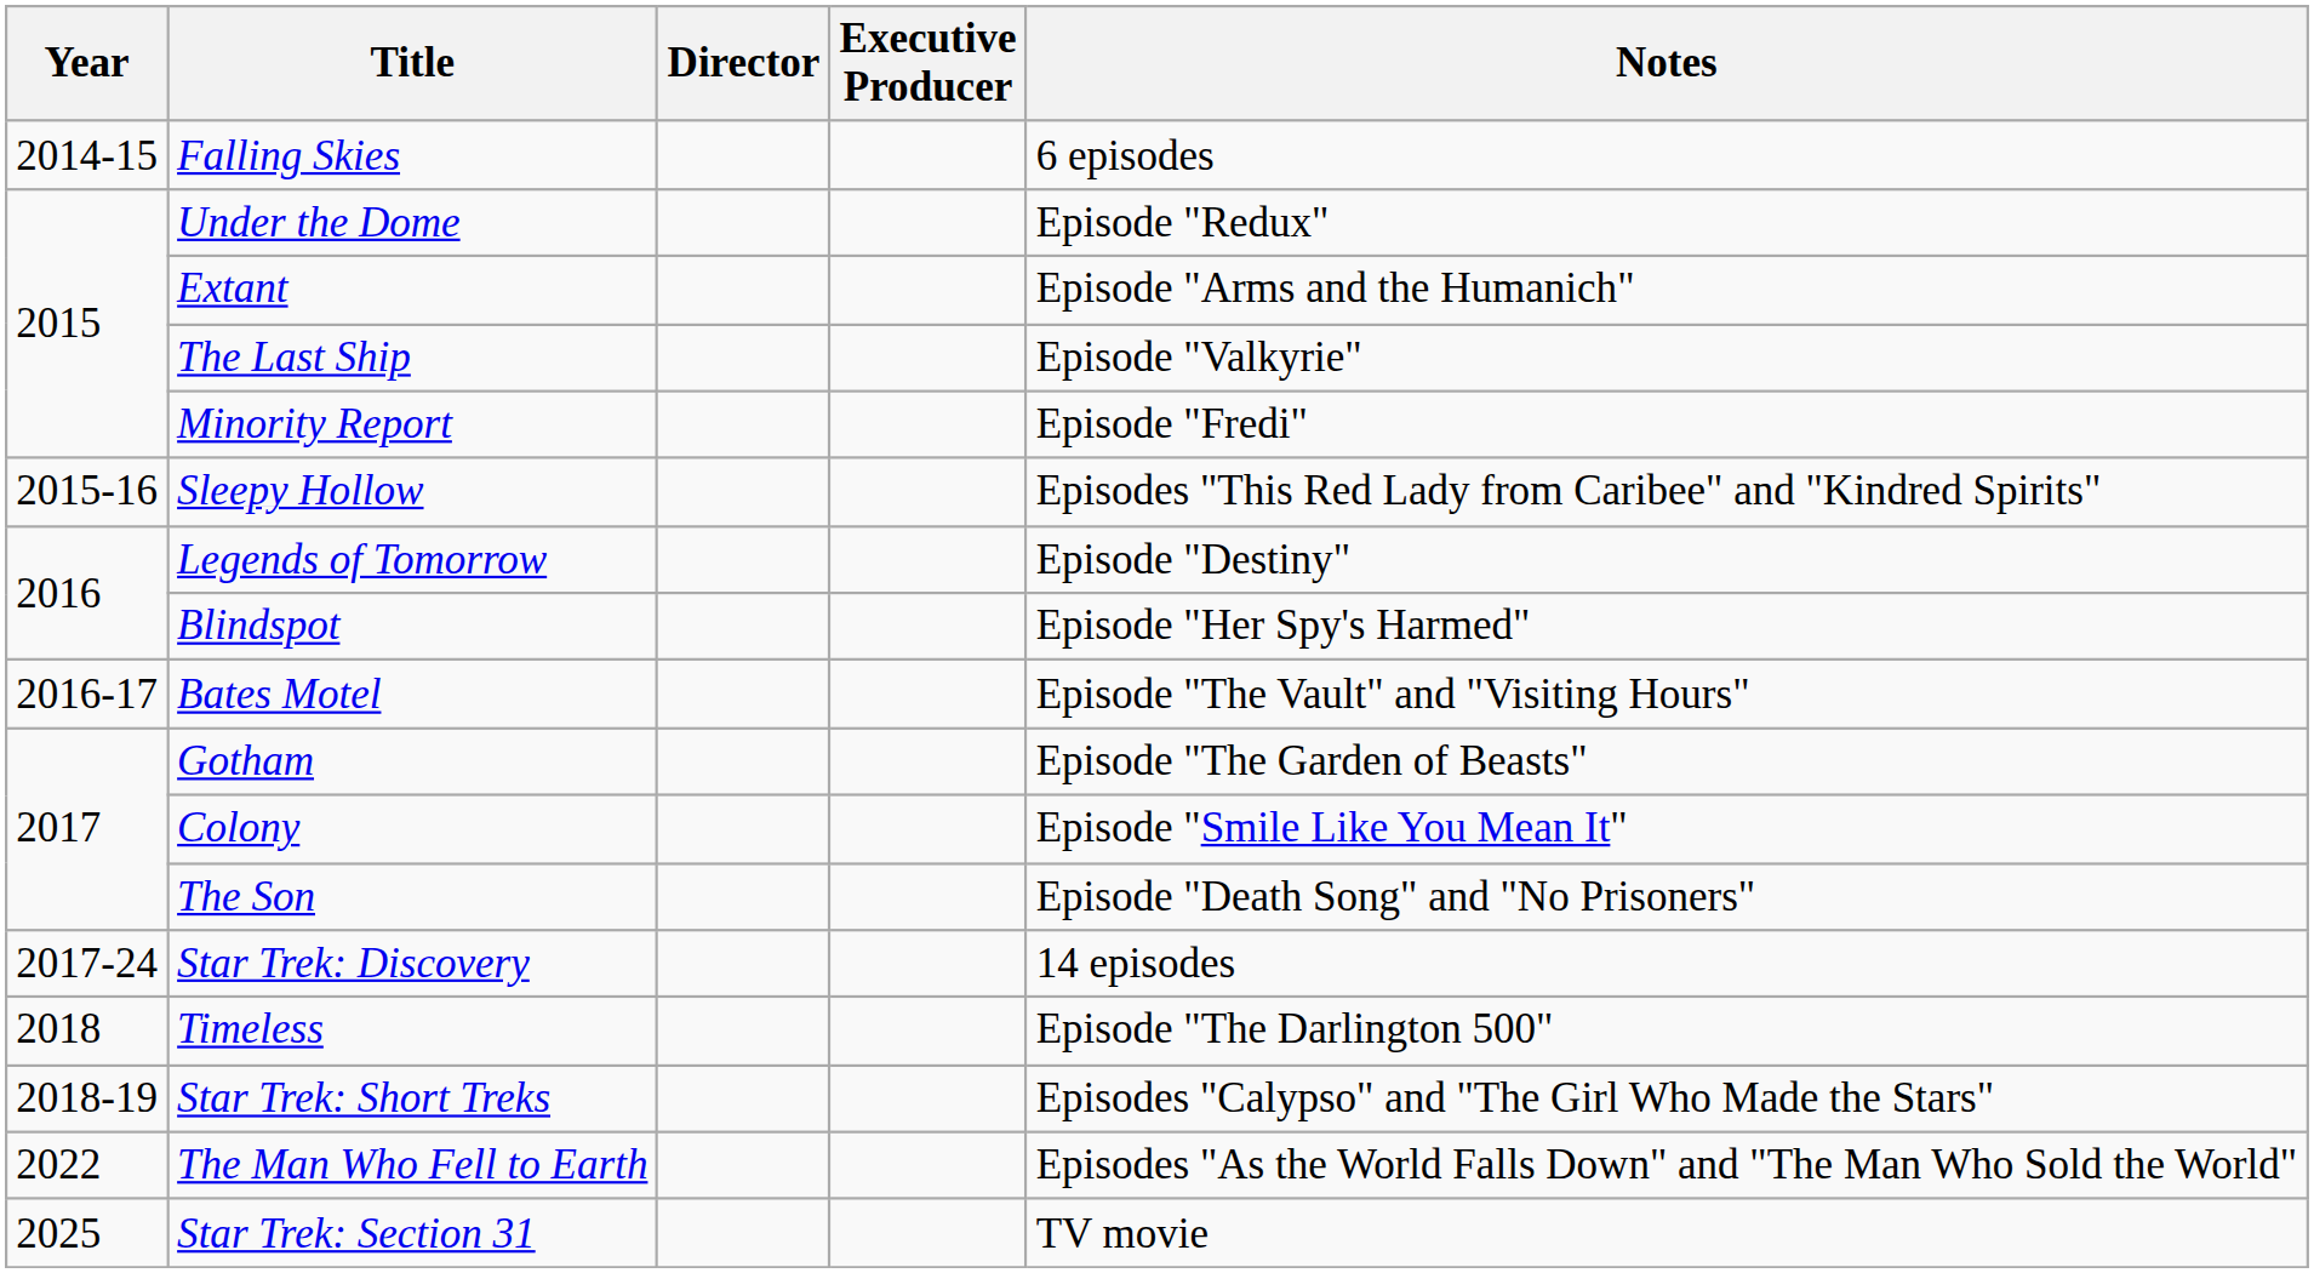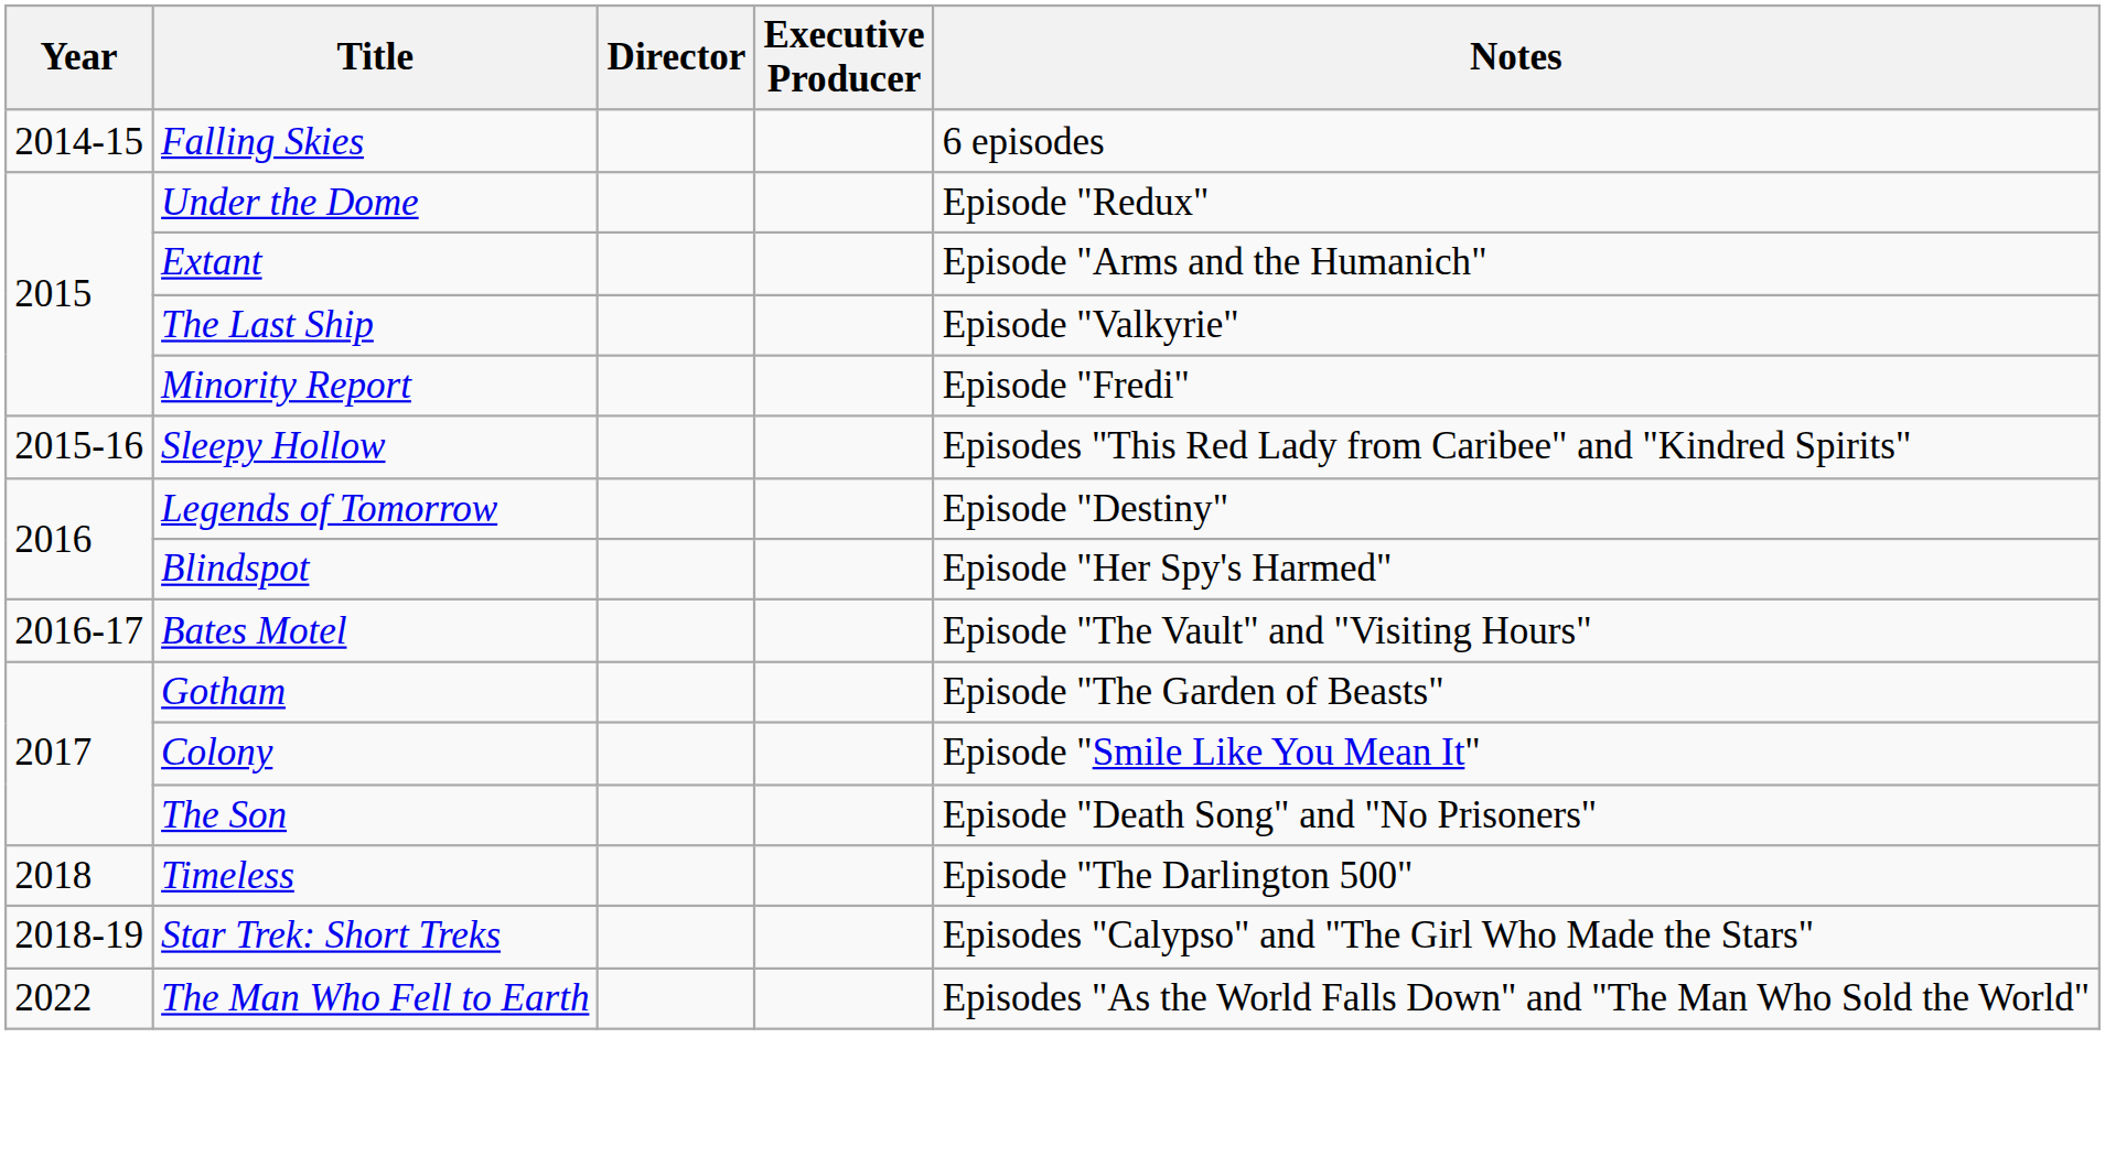 <table class="wikitable">
 <tr>
 <th>Year</th>
 <th>Title</th>
 <th>Director</th>
 <th>Executive<br>Producer</th>
 <th>Notes</th>
 </tr>
 <tr>
 <td>2014-15</td>
 <td><em><a href='#'>Falling Skies</a></em></td>
 <td></td>
 <td></td>
 <td>6 episodes</td>
 </tr>
 <tr>
 <td rowspan=4>2015</td>
 <td><em><a href='#'>Under the Dome</a></em></td>
 <td></td>
 <td></td>
 <td>Episode "Redux"</td>
 </tr>
 <tr>
 <td><em><a href='#'>Extant</a></em></td>
 <td></td>
 <td></td>
 <td>Episode "Arms and the Humanich"</td>
 </tr>
 <tr>
 <td><em><a href='#'>The Last Ship</a></em></td>
 <td></td>
 <td></td>
 <td>Episode "Valkyrie"</td>
 </tr>
 <tr>
 <td><em><a href='#'>Minority Report</a></em></td>
 <td></td>
 <td></td>
 <td>Episode "Fredi"</td>
 </tr>
 <tr>
 <td>2015-16</td>
 <td><em><a href='#'>Sleepy Hollow</a></em></td>
 <td></td>
 <td></td>
 <td>Episodes "This Red Lady from Caribee" and "Kindred Spirits"</td>
 </tr>
 <tr>
 <td rowspan=2>2016</td>
 <td><em><a href='#'>Legends of Tomorrow</a></em></td>
 <td></td>
 <td></td>
 <td>Episode "Destiny"</td>
 </tr>
 <tr>
 <td><em><a href='#'>Blindspot</a></em></td>
 <td></td>
 <td></td>
 <td>Episode "Her Spy's Harmed"</td>
 </tr>
 <tr>
 <td>2016-17</td>
 <td><em><a href='#'>Bates Motel</a></em></td>
 <td></td>
 <td></td>
 <td>Episode "The Vault" and "Visiting Hours"</td>
 </tr>
 <tr>
 <td rowspan=3>2017</td>
 <td><em><a href='#'>Gotham</a></em></td>
 <td></td>
 <td></td>
 <td>Episode "The Garden of Beasts"</td>
 </tr>
 <tr>
 <td><em><a href='#'>Colony</a></em></td>
 <td></td>
 <td></td>
 <td>Episode "<a href='#'>Smile Like You Mean It</a>"</td>
 </tr>
 <tr>
 <td><em><a href='#'>The Son</a></em></td>
 <td></td>
 <td></td>
 <td>Episode "Death Song" and "No Prisoners"</td>
 </tr>
 <tr>
-<td>2017-24</td>
-<td><em><a href='#'>Star Trek: Discovery</a></em></td>
-<td></td>
-<td></td>
-<td>14 episodes</td>
-</tr>
-<tr>
 <td>2018</td>
 <td><em><a href='#'>Timeless</a></em></td>
 <td></td>
 <td></td>
 <td>Episode "The Darlington 500"</td>
 </tr>
 <tr>
 <td>2018-19</td>
 <td><em><a href='#'>Star Trek: Short Treks</a></em></td>
 <td></td>
 <td></td>
 <td>Episodes "Calypso" and "The Girl Who Made the Stars"</td>
 </tr>
 <tr>
 <td>2022</td>
 <td><em><a href='#'>The Man Who Fell to Earth</a></em></td>
 <td></td>
 <td></td>
 <td>Episodes "As the World Falls Down" and "The Man Who Sold the World"</td>
 </tr>
-<tr>
-<td>2025</td>
-<td><em><a href='#'>Star Trek: Section 31</a></em></td>
-<td></td>
-<td></td>
-<td>TV movie</td>
-</tr>
 </table>
